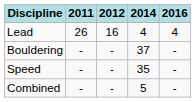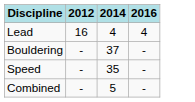 <table class="wikitable" style="text-align: center;">
 <tr>
 <th style="background: #b0e0e6;">Discipline</th>
-<th style="background: #b0e0e6;">2011</th>
 <th style="background: #b0e0e6;">2012</th>
 <th style="background: #b0e0e6;">2014</th>
 <th style="background: #b0e0e6;">2016</th>
 </tr>
 <tr>
 <td align="left">Lead</td>
-<td>26</td>
 <td>16</td>
 <td>4</td>
 <td>4</td>
 </tr>
 <tr>
 <td align="left">Bouldering</td>
 <td>-</td>
-<td>-</td>
 <td>37</td>
 <td>-</td>
 </tr>
 <tr>
 <td align="left">Speed</td>
-<td>-</td>
 <td>-</td>
 <td>35</td>
 <td>-</td>
 </tr>
 <tr>
 <td align="left">Combined</td>
 <td>-</td>
-<td>-</td>
 <td>5</td>
 <td>-</td>
 </tr>
 </table>
